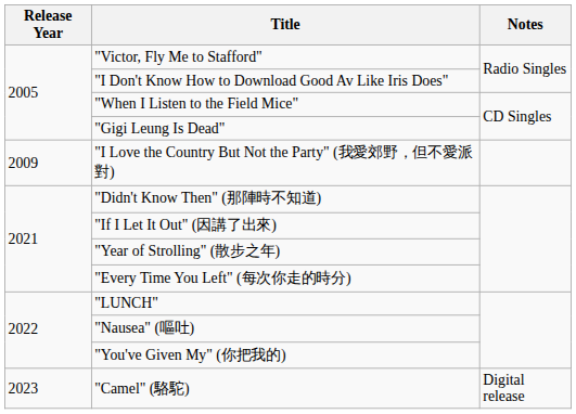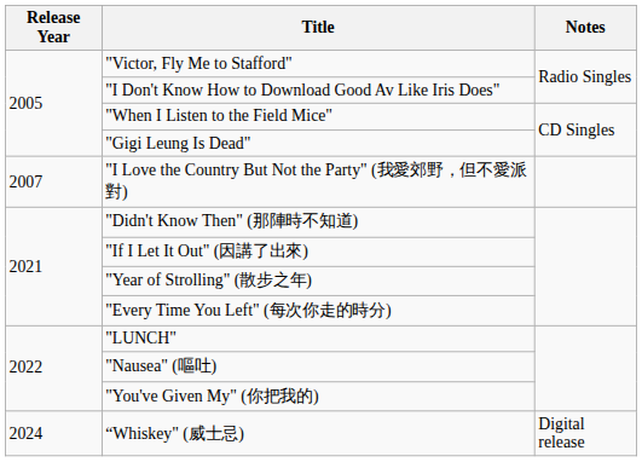 <table class="wikitable">
 <tr>
 <th>Release Year</th>
 <th>Title</th>
 <th>Notes</th>
 </tr>
 <tr>
 <td rowspan="4">2005</td>
 <td>"Victor, Fly Me to Stafford"</td>
 <td rowspan="2">Radio Singles</td>
 </tr>
 <tr>
 <td>"I Don't Know How to Download Good Av Like Iris Does"</td>
 </tr>
 <tr>
 <td>"When I Listen to the Field Mice"</td>
 <td rowspan="2">CD Singles</td>
 </tr>
 <tr>
 <td>"Gigi Leung Is Dead"</td>
 </tr>
 <tr>
-<td>2009</td>
+<td>2007</td>
 <td>"I Love the Country But Not the Party" (我愛郊野，但不愛派對) </td>
 <td></td>
 </tr>
 <tr>
 <td rowspan="4">2021</td>
 <td>"Didn't Know Then" (那陣時不知道)</td>
 <td rowspan="4"></td>
 </tr>
 <tr>
 <td>"If I Let It Out" (因講了出來)</td>
 </tr>
 <tr>
 <td>"Year of Strolling" (散步之年)</td>
 </tr>
 <tr>
 <td>"Every Time You Left" (每次你走的時分)</td>
 </tr>
 <tr>
 <td rowspan="3">2022</td>
 <td>"LUNCH"</td>
 <td rowspan="3"></td>
 </tr>
 <tr>
 <td>"Nausea" (嘔吐)</td>
 </tr>
 <tr>
 <td>"You've Given My" (你把我的)</td>
 </tr>
 <tr>
-<td>2023</td>
-<td>"Camel" (駱駝)</td>
+<td>2024</td>
+<td>“Whiskey" (威士忌)</td>
 <td>Digital release</td>
 </tr>
 </table>
